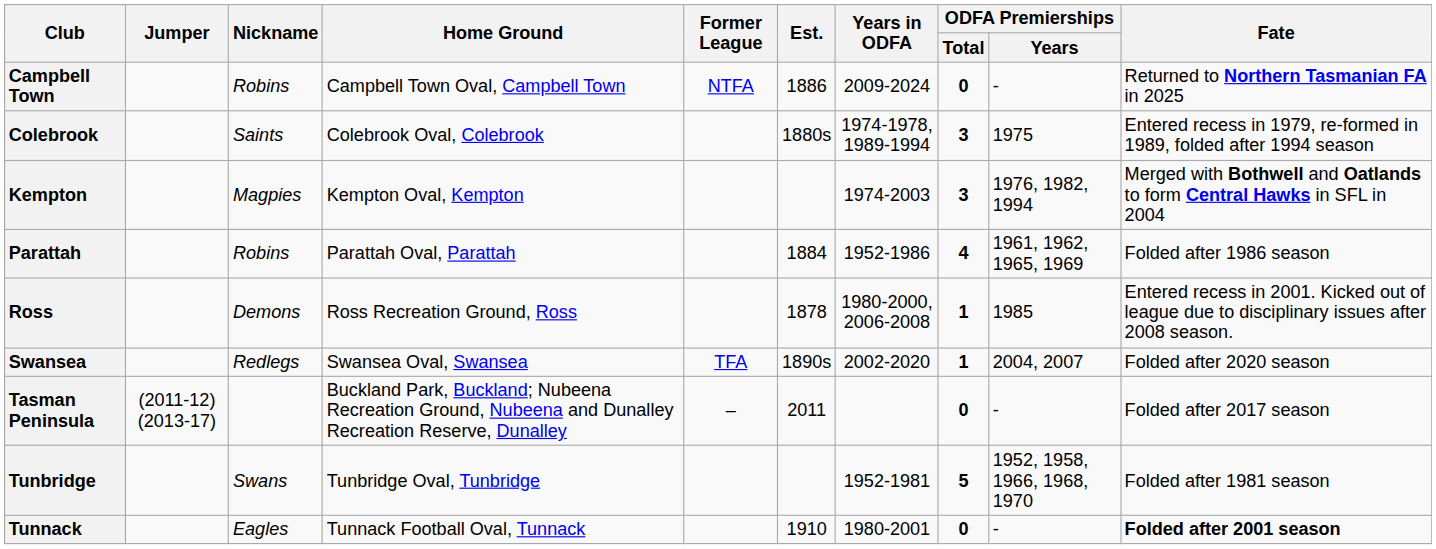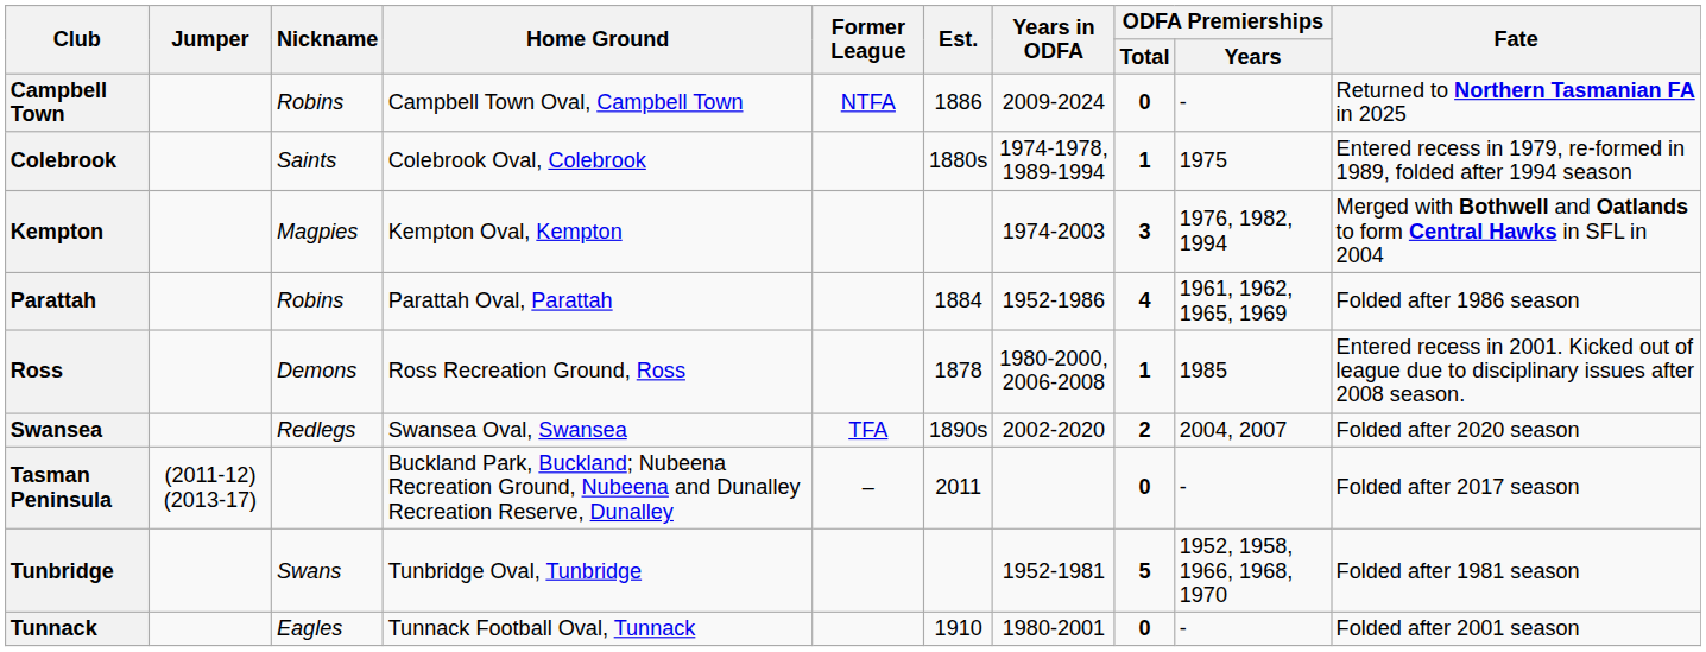 <table class="wikitable sortable" style="text-align:center; width:100%">
 <tr>
 <th rowspan="2">Club</th>
 <th rowspan="2">Jumper</th>
 <th rowspan="2">Nickname</th>
 <th rowspan="2">Home Ground</th>
 <th rowspan="2">Former League</th>
 <th rowspan="2">Est.</th>
 <th rowspan="2">Years in ODFA</th>
 <th colspan="2">ODFA Premierships</th>
 <th rowspan="2">Fate</th>
 </tr>
 <tr>
 <th>Total</th>
 <th>Years</th>
 </tr>
 <tr>
 <th style="text-align:left">Campbell Town</th>
 <td></td>
 <td align="left"><em>Robins</em></td>
 <td align="left">Campbell Town Oval, <a href='#'>Campbell Town</a></td>
 <td><a href='#'>NTFA</a></td>
 <td>1886</td>
 <td>2009-2024</td>
 <td align="center"><strong>0</strong></td>
 <td align="left">-</td>
 <td align="left">Returned to <a href='#'><strong>Northern Tasmanian FA</strong></a> in 2025</td>
 </tr>
 <tr>
 <th style="text-align:left">Colebrook</th>
 <td></td>
 <td align="left"><em>Saints</em></td>
 <td align="left">Colebrook Oval, <a href='#'>Colebrook</a></td>
 <td></td>
 <td>1880s</td>
 <td>1974-1978, 1989-1994</td>
-<td align="center"><strong>3</strong></td>
+<td align="center"><strong>1</strong></td>
 <td align="left">1975</td>
 <td align="left">Entered recess in 1979, re-formed in 1989, folded after 1994 season</td>
 </tr>
 <tr>
 <th style="text-align:left">Kempton</th>
 <td></td>
 <td align="left"><em>Magpies</em></td>
 <td align="left">Kempton Oval, <a href='#'>Kempton</a></td>
 <td></td>
 <td></td>
 <td>1974-2003</td>
 <td align="center"><strong>3</strong></td>
 <td align="left">1976, 1982, 1994</td>
 <td align="left">Merged with <strong>Bothwell</strong> and <strong>Oatlands</strong> to form <strong><a href='#'>Central Hawks</a></strong> in SFL in 2004</td>
 </tr>
 <tr>
 <th style="text-align:left">Parattah</th>
 <td></td>
 <td align="left"><em>Robins</em></td>
 <td align="left">Parattah Oval, <a href='#'>Parattah</a></td>
 <td></td>
 <td>1884</td>
 <td>1952-1986</td>
 <td align="center"><strong>4</strong></td>
 <td align="left">1961, 1962, 1965, 1969</td>
 <td align="left">Folded after 1986 season</td>
 </tr>
 <tr>
 <th style="text-align:left">Ross</th>
 <td></td>
 <td align="left"><em>Demons</em></td>
 <td align="left">Ross Recreation Ground, <a href='#'>Ross</a></td>
 <td></td>
 <td>1878</td>
 <td>1980-2000, 2006-2008</td>
 <td align="center"><strong>1</strong></td>
 <td align="left">1985</td>
 <td align="left">Entered recess in 2001. Kicked out of league due to disciplinary issues after 2008 season.</td>
 </tr>
 <tr>
 <th style="text-align:left">Swansea</th>
 <td></td>
 <td align="left"><em>Redlegs</em></td>
 <td align="left">Swansea Oval, <a href='#'>Swansea</a></td>
 <td><a href='#'>TFA</a></td>
 <td>1890s</td>
 <td>2002-2020</td>
-<td align="center"><strong>1</strong></td>
+<td align="center"><strong>2</strong></td>
 <td align="left">2004, 2007</td>
 <td align="left">Folded after 2020 season</td>
 </tr>
 <tr>
 <th style="text-align:left">Tasman Peninsula</th>
 <td>(2011-12)(2013-17)</td>
 <td align="left"><em></em></td>
 <td align="left">Buckland Park, <a href='#'>Buckland</a>; Nubeena Recreation Ground, <a href='#'>Nubeena</a> and Dunalley Recreation Reserve, <a href='#'>Dunalley</a></td>
 <td>–</td>
 <td>2011</td>
 <td></td>
 <td align="center"><strong>0</strong></td>
 <td align="left">-</td>
 <td align="left">Folded after 2017 season</td>
 </tr>
 <tr>
 <th style="text-align:left">Tunbridge</th>
 <td align="center"></td>
 <td align="left"><em>Swans</em></td>
 <td align="left">Tunbridge Oval, <a href='#'>Tunbridge</a></td>
 <td></td>
 <td></td>
 <td>1952-1981</td>
 <td align="center"><strong>5</strong></td>
 <td align="left">1952, 1958, 1966, 1968, 1970</td>
 <td align="left">Folded after 1981 season</td>
 </tr>
 <tr>
 <th style="text-align:left">Tunnack</th>
 <td></td>
 <td align="left"><em>Eagles</em></td>
 <td align="left">Tunnack Football Oval, <a href='#'>Tunnack</a></td>
 <td></td>
 <td>1910</td>
 <td>1980-2001</td>
 <td align="center"><strong>0</strong></td>
 <td align="left">-</td>
-<td align="left"><strong>Folded after 2001 season</strong></td>
+<td align="left">Folded after 2001 season</td>
 </tr>
 </table>
